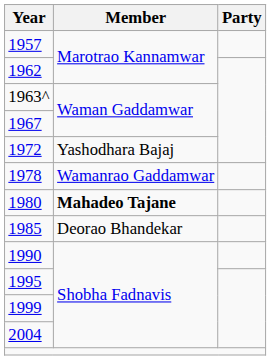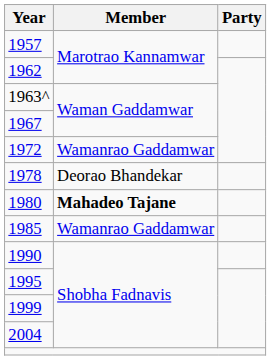 <table class="wikitable">
 <tr>
 <th>Year</th>
 <th>Member</th>
 <th colspan="2">Party</th>
 </tr>
 <tr>
 <td><a href='#'>1957</a></td>
 <td rowspan="2"><a href='#'>Marotrao Kannamwar</a></td>
 <td></td>
 </tr>
 <tr>
 <td><a href='#'>1962</a></td>
 </tr>
 <tr>
 <td>1963^</td>
 <td rowspan="2"><a href='#'>Waman Gaddamwar</a></td>
 </tr>
 <tr>
 <td><a href='#'>1967</a></td>
 </tr>
 <tr>
 <td><a href='#'>1972</a></td>
-<td>Yashodhara Bajaj</td>
+<td><a href='#'>Wamanrao Gaddamwar</a></td>
 </tr>
 <tr>
 <td><a href='#'>1978</a></td>
-<td><a href='#'>Wamanrao Gaddamwar</a></td>
+<td>Deorao Bhandekar</td>
 <td></td>
 </tr>
 <tr>
 <td><a href='#'>1980</a></td>
 <td><strong>Mahadeo Tajane</strong></td>
 </tr>
 <tr>
 <td><a href='#'>1985</a></td>
-<td>Deorao Bhandekar</td>
+<td><a href='#'>Wamanrao Gaddamwar</a></td>
 <td></td>
 </tr>
 <tr>
 <td><a href='#'>1990</a></td>
 <td rowspan="4"><a href='#'>Shobha Fadnavis</a></td>
 <td></td>
 </tr>
 <tr>
 <td><a href='#'>1995</a></td>
 </tr>
 <tr>
 <td><a href='#'>1999</a></td>
 </tr>
 <tr>
 <td><a href='#'>2004</a></td>
 </tr>
 <tr>
 <td colspan="4"></td>
 </tr>
 </table>
